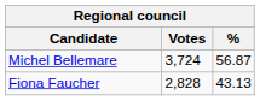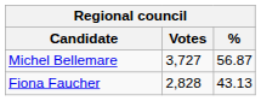 <table class="wikitable">
 <tr>
 <th colspan="3">Regional council</th>
 </tr>
 <tr>
 <th style="width: 170px">Candidate</th>
 <th style="width: 50px">Votes</th>
 <th style="width: 40px">%</th>
 </tr>
 <tr>
 <td><a href='#'>Michel Bellemare</a></td>
-<td>3,724</td>
+<td>3,727</td>
 <td>56.87</td>
 </tr>
 <tr>
 <td><a href='#'>Fiona Faucher</a></td>
 <td>2,828</td>
 <td>43.13</td>
 </tr>
 </table>
